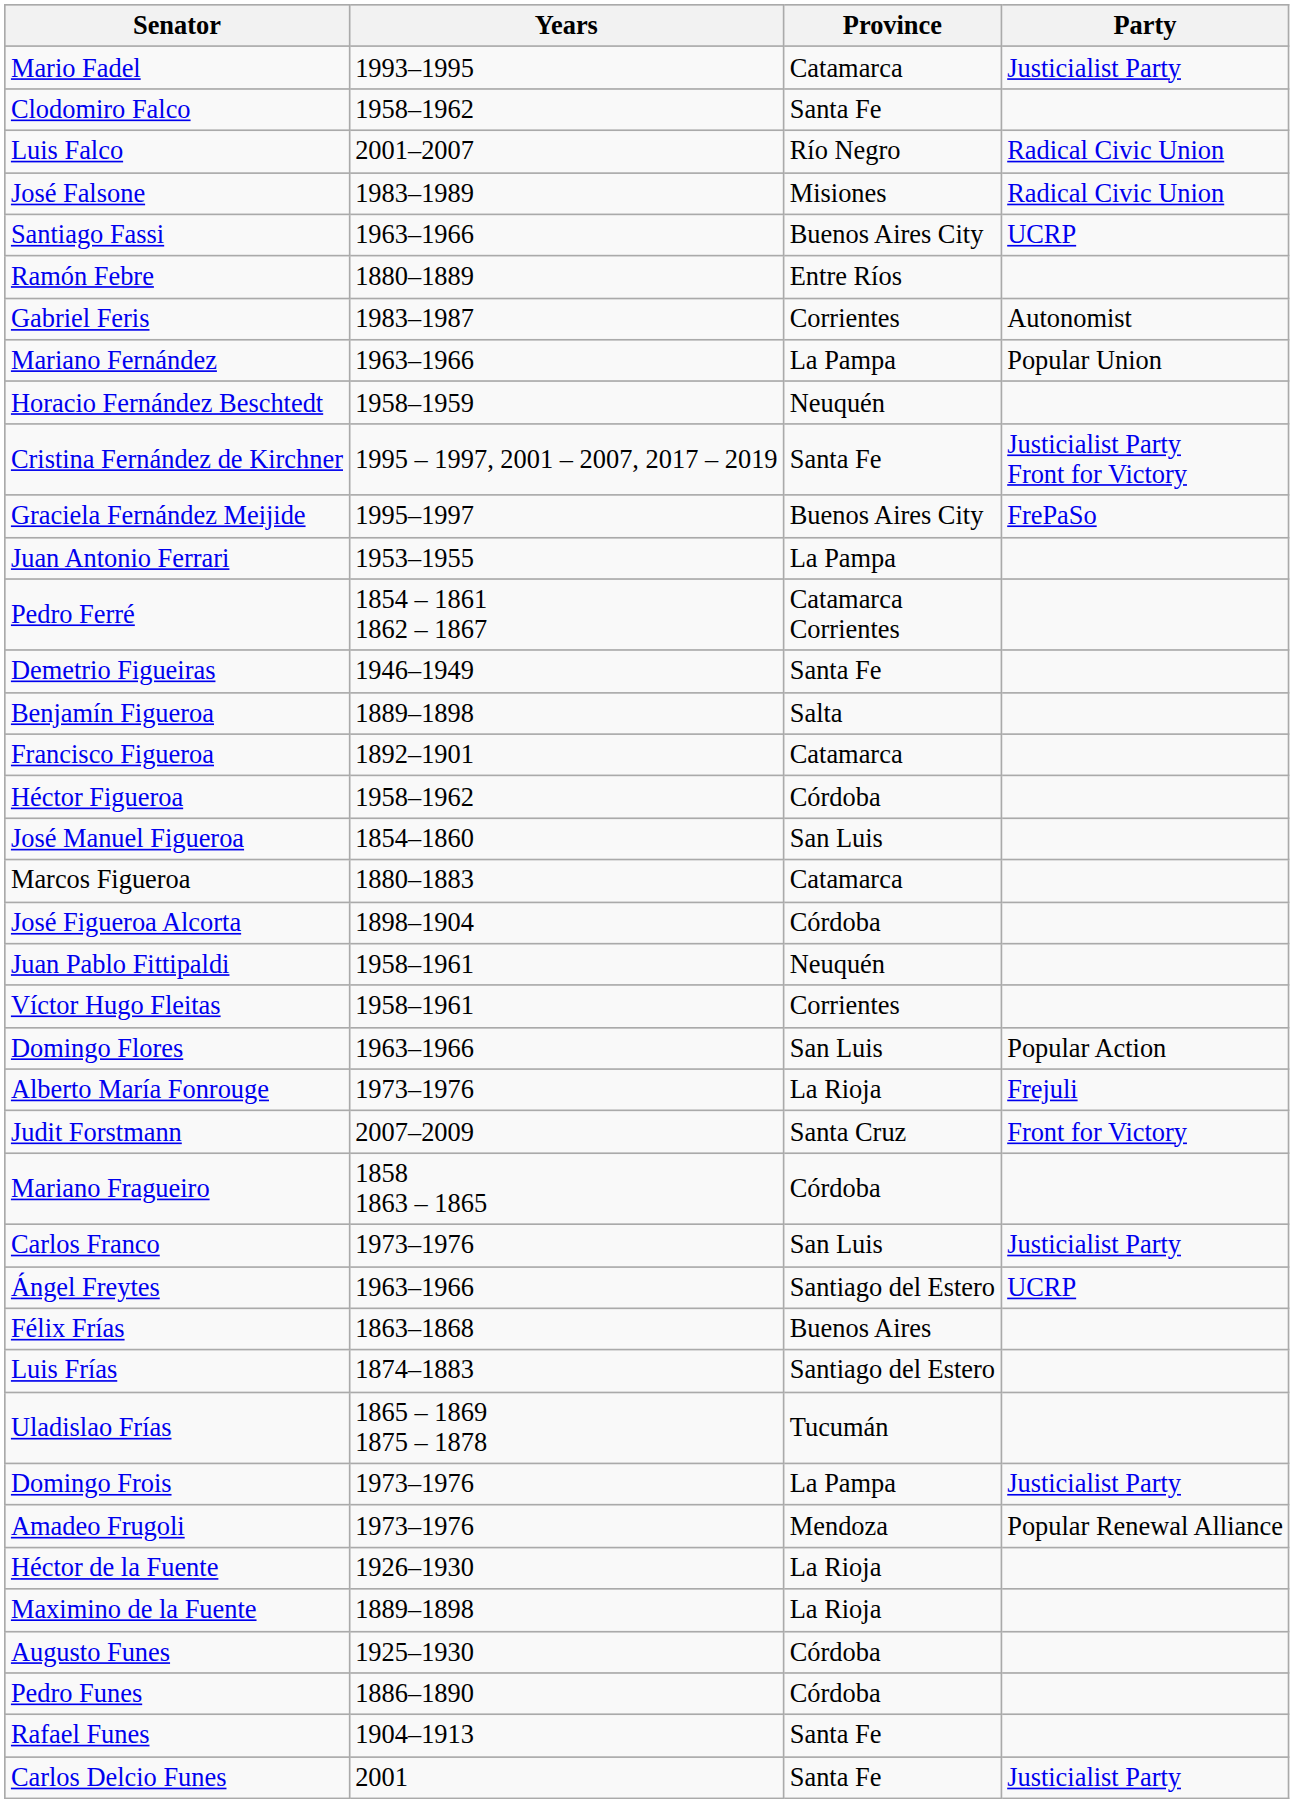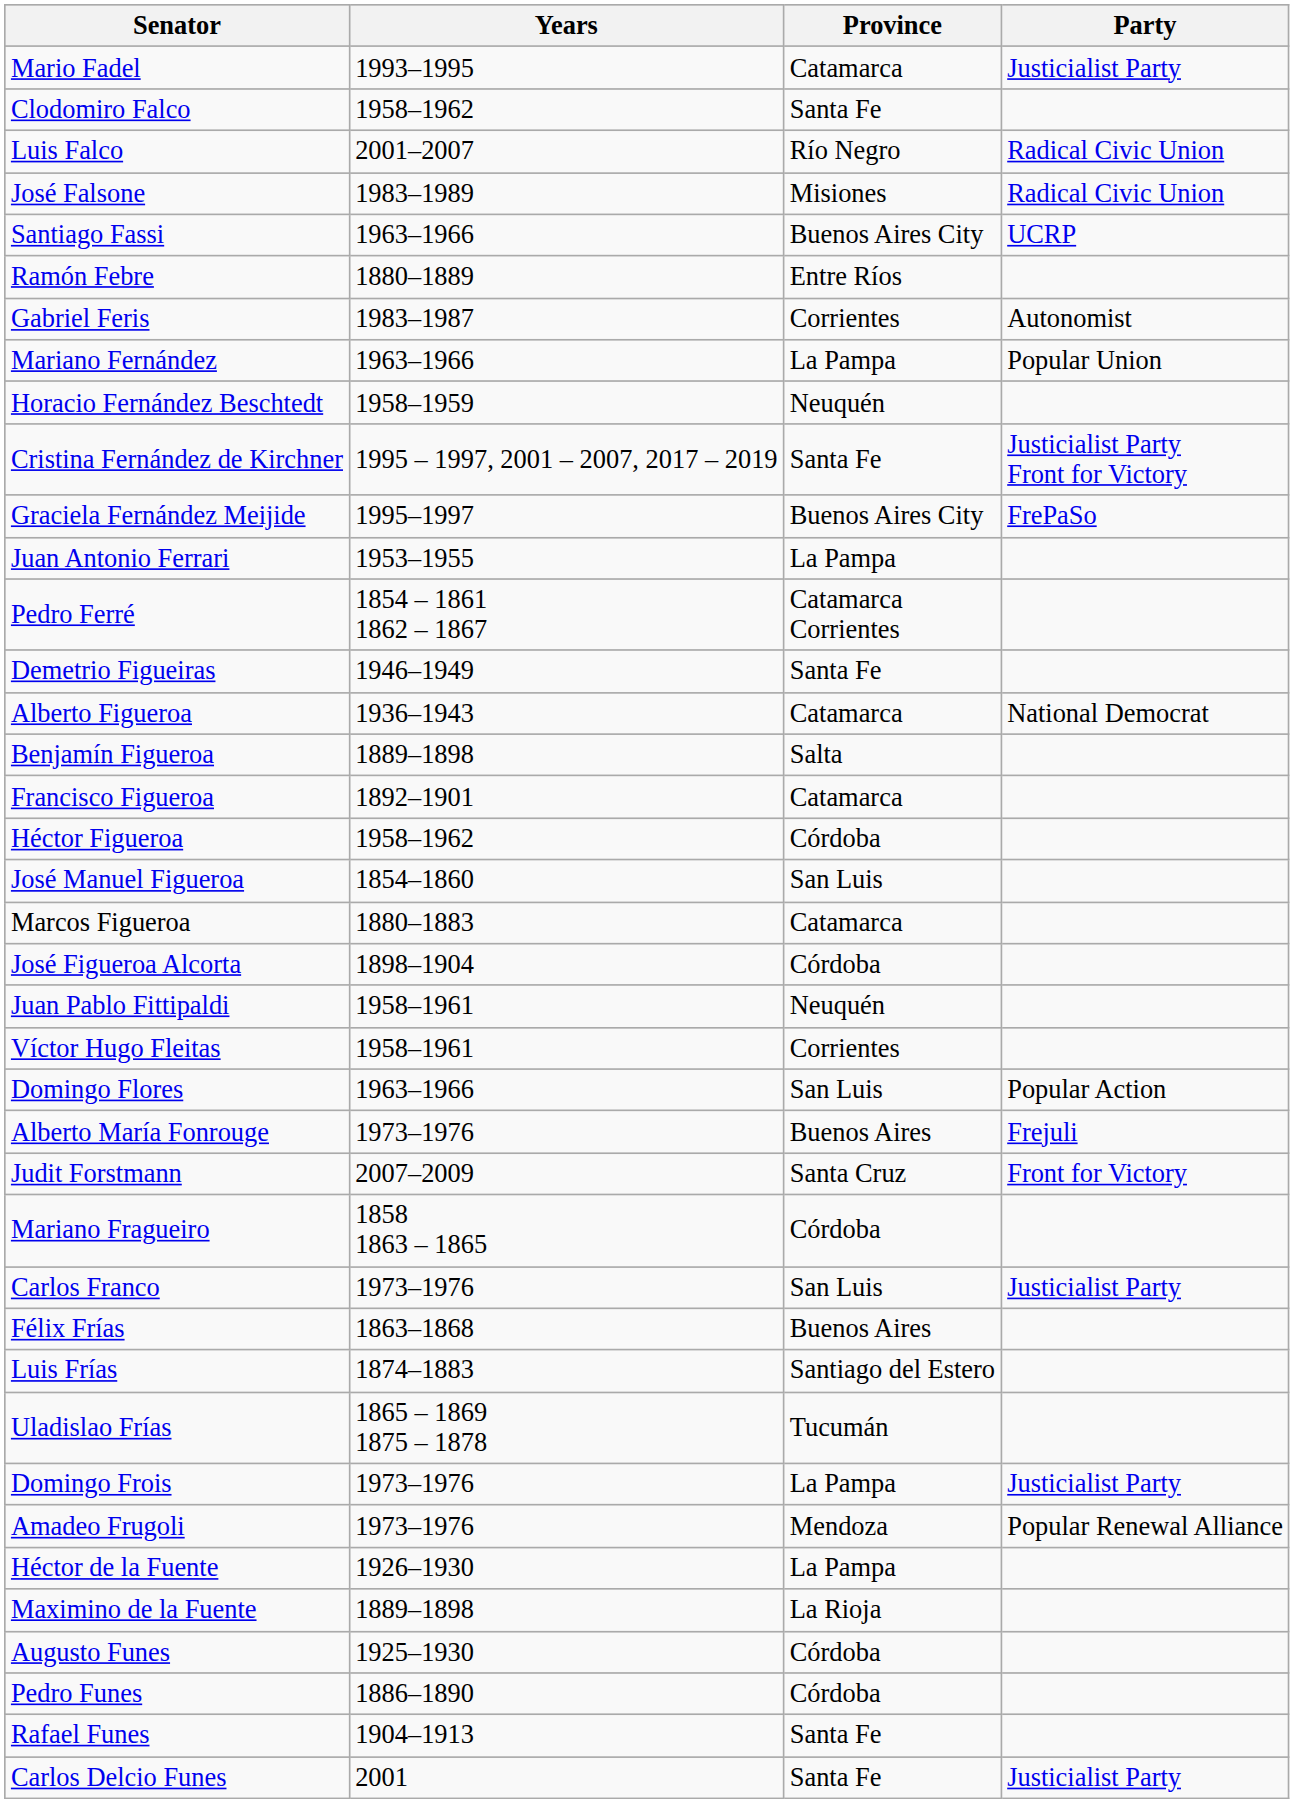 <table class=wikitable>
 <tr>
 <th>Senator</th>
 <th>Years</th>
 <th>Province</th>
 <th>Party</th>
 </tr>
 <tr>
 <td><a href='#'>Mario Fadel</a></td>
 <td>1993–1995</td>
 <td>Catamarca</td>
 <td><a href='#'>Justicialist Party</a></td>
 </tr>
 <tr>
 <td><a href='#'>Clodomiro Falco</a></td>
 <td>1958–1962</td>
 <td>Santa Fe</td>
 <td></td>
 </tr>
 <tr>
 <td><a href='#'>Luis Falco</a></td>
 <td>2001–2007</td>
 <td>Río Negro</td>
 <td><a href='#'>Radical Civic Union</a></td>
 </tr>
 <tr>
 <td><a href='#'>José Falsone</a></td>
 <td>1983–1989</td>
 <td>Misiones</td>
 <td><a href='#'>Radical Civic Union</a></td>
 </tr>
 <tr>
 <td><a href='#'>Santiago Fassi</a></td>
 <td>1963–1966</td>
 <td>Buenos Aires City</td>
 <td><a href='#'>UCRP</a></td>
 </tr>
 <tr>
 <td><a href='#'>Ramón Febre</a></td>
 <td>1880–1889</td>
 <td>Entre Ríos</td>
 <td></td>
 </tr>
 <tr>
 <td><a href='#'>Gabriel Feris</a></td>
 <td>1983–1987</td>
 <td>Corrientes</td>
 <td>Autonomist</td>
 </tr>
 <tr>
 <td><a href='#'>Mariano Fernández</a></td>
 <td>1963–1966</td>
 <td>La Pampa</td>
 <td>Popular Union</td>
 </tr>
 <tr>
 <td><a href='#'>Horacio Fernández Beschtedt</a></td>
 <td>1958–1959</td>
 <td>Neuquén</td>
 <td></td>
 </tr>
 <tr>
 <td><a href='#'>Cristina Fernández de Kirchner</a></td>
 <td>1995 – 1997, 2001 – 2007, 2017 – 2019</td>
 <td>Santa Fe</td>
 <td><a href='#'>Justicialist Party</a><br><a href='#'>Front for Victory</a></td>
 </tr>
 <tr>
 <td><a href='#'>Graciela Fernández Meijide</a></td>
 <td>1995–1997</td>
 <td>Buenos Aires City</td>
 <td><a href='#'>FrePaSo</a></td>
 </tr>
 <tr>
 <td><a href='#'>Juan Antonio Ferrari</a></td>
 <td>1953–1955</td>
 <td>La Pampa</td>
 <td></td>
 </tr>
 <tr>
 <td><a href='#'>Pedro Ferré</a></td>
 <td>1854 – 1861<br>1862 – 1867</td>
 <td>Catamarca<br>Corrientes</td>
 <td></td>
 </tr>
 <tr>
 <td><a href='#'>Demetrio Figueiras</a></td>
 <td>1946–1949</td>
 <td>Santa Fe</td>
 <td></td>
 </tr>
 <tr>
+<td><a href='#'>Alberto Figueroa</a></td>
+<td>1936–1943</td>
+<td>Catamarca</td>
+<td>National Democrat</td>
+</tr>
+<tr>
 <td><a href='#'>Benjamín Figueroa</a></td>
 <td>1889–1898</td>
 <td>Salta</td>
 <td></td>
 </tr>
 <tr>
 <td><a href='#'>Francisco Figueroa</a></td>
 <td>1892–1901</td>
 <td>Catamarca</td>
 <td></td>
 </tr>
 <tr>
 <td><a href='#'>Héctor Figueroa</a></td>
 <td>1958–1962</td>
 <td>Córdoba</td>
 <td></td>
 </tr>
 <tr>
 <td><a href='#'>José Manuel Figueroa</a></td>
 <td>1854–1860</td>
 <td>San Luis</td>
 <td></td>
 </tr>
 <tr>
 <td>Marcos Figueroa</td>
 <td>1880–1883</td>
 <td>Catamarca</td>
 <td></td>
 </tr>
 <tr>
 <td><a href='#'>José Figueroa Alcorta</a></td>
 <td>1898–1904</td>
 <td>Córdoba</td>
 <td></td>
 </tr>
 <tr>
 <td><a href='#'>Juan Pablo Fittipaldi</a></td>
 <td>1958–1961</td>
 <td>Neuquén</td>
 <td></td>
 </tr>
 <tr>
 <td><a href='#'>Víctor Hugo Fleitas</a></td>
 <td>1958–1961</td>
 <td>Corrientes</td>
 <td></td>
 </tr>
 <tr>
 <td><a href='#'>Domingo Flores</a></td>
 <td>1963–1966</td>
 <td>San Luis</td>
 <td>Popular Action</td>
 </tr>
 <tr>
 <td><a href='#'>Alberto María Fonrouge</a></td>
 <td>1973–1976</td>
-<td>La Rioja</td>
+<td>Buenos Aires</td>
 <td><a href='#'>Frejuli</a></td>
 </tr>
 <tr>
 <td><a href='#'>Judit Forstmann</a></td>
 <td>2007–2009</td>
 <td>Santa Cruz</td>
 <td><a href='#'>Front for Victory</a></td>
 </tr>
 <tr>
 <td><a href='#'>Mariano Fragueiro</a></td>
 <td>1858<br>1863 – 1865</td>
 <td>Córdoba</td>
 <td></td>
 </tr>
 <tr>
 <td><a href='#'>Carlos Franco</a></td>
 <td>1973–1976</td>
 <td>San Luis</td>
 <td><a href='#'>Justicialist Party</a></td>
-</tr>
-<tr>
-<td><a href='#'>Ángel Freytes</a></td>
-<td>1963–1966</td>
-<td>Santiago del Estero</td>
-<td><a href='#'>UCRP</a></td>
 </tr>
 <tr>
 <td><a href='#'>Félix Frías</a></td>
 <td>1863–1868</td>
 <td>Buenos Aires</td>
 <td></td>
 </tr>
 <tr>
 <td><a href='#'>Luis Frías</a></td>
 <td>1874–1883</td>
 <td>Santiago del Estero</td>
 <td></td>
 </tr>
 <tr>
 <td><a href='#'>Uladislao Frías</a></td>
 <td>1865 – 1869<br>1875 – 1878</td>
 <td>Tucumán</td>
 <td></td>
 </tr>
 <tr>
 <td><a href='#'>Domingo Frois</a></td>
 <td>1973–1976</td>
 <td>La Pampa</td>
 <td><a href='#'>Justicialist Party</a></td>
 </tr>
 <tr>
 <td><a href='#'>Amadeo Frugoli</a></td>
 <td>1973–1976</td>
 <td>Mendoza</td>
 <td>Popular Renewal Alliance</td>
 </tr>
 <tr>
 <td><a href='#'>Héctor de la Fuente</a></td>
 <td>1926–1930</td>
-<td>La Rioja</td>
+<td>La Pampa</td>
 <td></td>
 </tr>
 <tr>
 <td><a href='#'>Maximino de la Fuente</a></td>
 <td>1889–1898</td>
 <td>La Rioja</td>
 <td></td>
 </tr>
 <tr>
 <td><a href='#'>Augusto Funes</a></td>
 <td>1925–1930</td>
 <td>Córdoba</td>
 <td></td>
 </tr>
 <tr>
 <td><a href='#'>Pedro Funes</a></td>
 <td>1886–1890</td>
 <td>Córdoba</td>
 <td></td>
 </tr>
 <tr>
 <td><a href='#'>Rafael Funes</a></td>
 <td>1904–1913</td>
 <td>Santa Fe</td>
 <td></td>
 </tr>
 <tr>
 <td><a href='#'>Carlos Delcio Funes</a></td>
 <td>2001</td>
 <td>Santa Fe</td>
 <td><a href='#'>Justicialist Party</a></td>
 </tr>
 </table>
